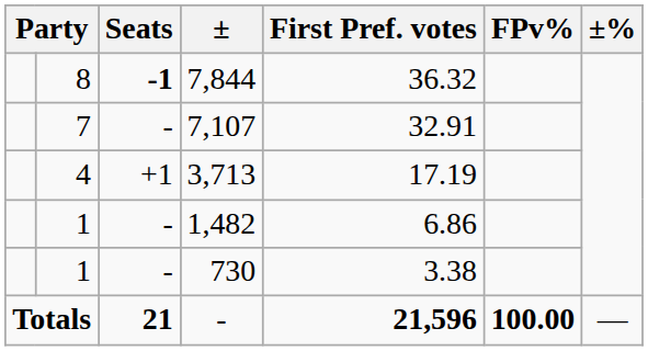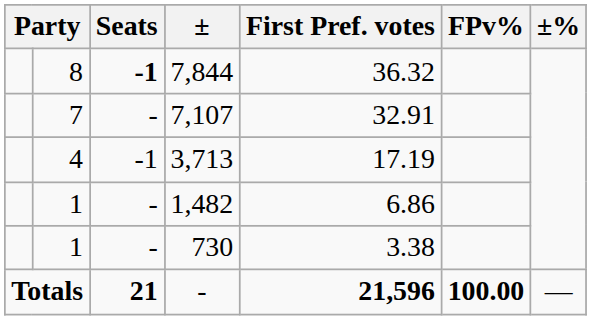 <table class=wikitable>
 <tr>
 <th colspan=2 align=center>Party</th>
 <th valign=top>Seats</th>
 <th valign=top>±</th>
 <th valign=top>First Pref. votes</th>
 <th valign=top>FPv%</th>
 <th valign=top>±%</th>
 </tr>
 <tr>
 <td></td>
 <td align=right>8</td>
 <td align=right><strong>-1</strong></td>
 <td align=right>7,844</td>
 <td align=right>36.32</td>
 <td align=right></td>
 </tr>
 <tr>
 <td></td>
 <td align=right>7</td>
 <td align=right>-</td>
 <td align=right>7,107</td>
 <td align=right>32.91</td>
 <td align=right></td>
 </tr>
 <tr>
 <td></td>
 <td align=right>4</td>
-<td align=right>+1</td>
+<td align=right>-1</td>
 <td align=right>3,713</td>
 <td align=right>17.19</td>
 <td align=right></td>
 </tr>
 <tr>
 <td></td>
 <td align=right>1</td>
 <td align=right>-</td>
 <td align=right>1,482</td>
 <td align=right>6.86</td>
 <td align=right></td>
 </tr>
 <tr>
 <td></td>
 <td align=right>1</td>
 <td align=right>-</td>
 <td align=right>730</td>
 <td align=right>3.38</td>
 <td align=right></td>
 </tr>
 <tr>
 <td colspan=2 align=center><strong>Totals</strong></td>
 <td align=right><strong>21</strong></td>
 <td align=center>-</td>
 <td align=right><strong>21,596</strong></td>
 <td align=center><strong>100.00</strong></td>
 <td align=center>—</td>
 </tr>
 </table>
